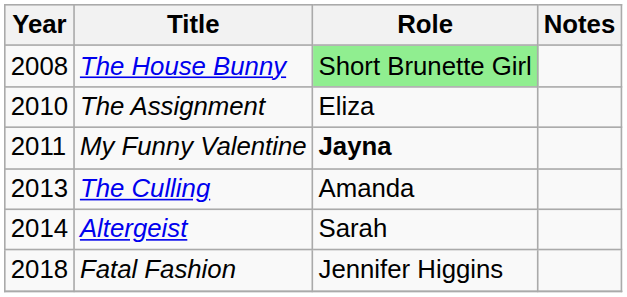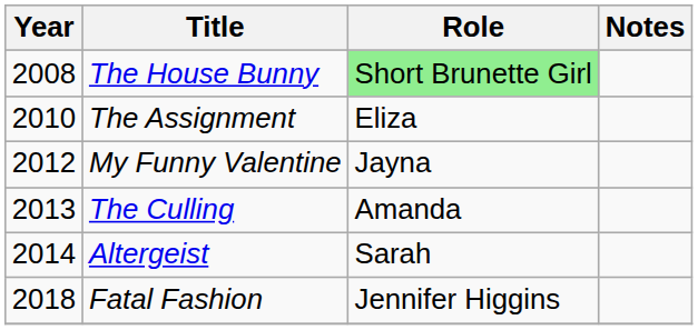 <table class="wikitable sortable">
 <tr>
 <th>Year</th>
 <th>Title</th>
 <th>Role</th>
 <th class="unsortable">Notes</th>
 </tr>
 <tr>
 <td>2008</td>
 <td><em><a href='#'>The House Bunny</a></em></td>
 <td style="background: lightgreen;">Short Brunette Girl</td>
 <td></td>
 </tr>
 <tr>
 <td>2010</td>
 <td><em>The Assignment</em></td>
 <td>Eliza</td>
 <td></td>
 </tr>
 <tr>
-<td>2011</td>
+<td>2012</td>
 <td><em>My Funny Valentine</em></td>
-<td><strong>Jayna</strong></td>
+<td>Jayna</td>
 <td></td>
 </tr>
 <tr>
 <td>2013</td>
 <td><em><a href='#'>The Culling</a></em></td>
 <td>Amanda</td>
 <td></td>
 </tr>
 <tr>
 <td>2014</td>
 <td><em><a href='#'>Altergeist</a></em></td>
 <td>Sarah</td>
 <td></td>
 </tr>
 <tr>
 <td>2018</td>
 <td><em>Fatal Fashion</em></td>
 <td>Jennifer Higgins</td>
 <td></td>
 </tr>
 <tr>
 </tr>
 </table>
